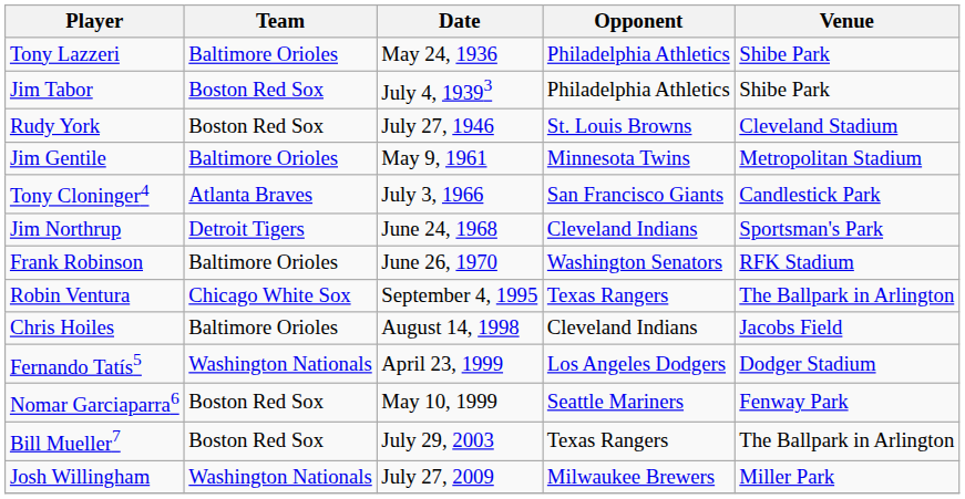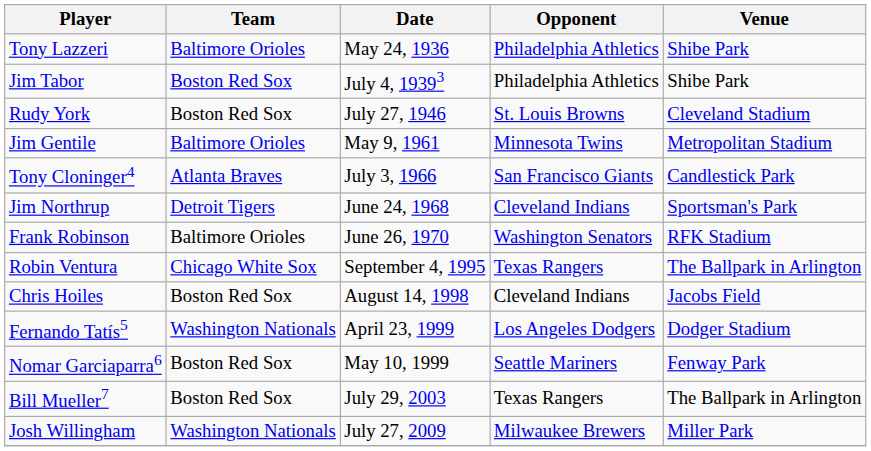 <table class="wikitable">
 <tr>
 <th>Player</th>
 <th> Team</th>
 <th>Date</th>
 <th>Opponent</th>
 <th>Venue</th>
 </tr>
 <tr>
 <td><a href='#'>Tony Lazzeri</a></td>
 <td><a href='#'>Baltimore Orioles</a></td>
 <td>May 24, <a href='#'>1936</a></td>
 <td><a href='#'>Philadelphia Athletics</a></td>
 <td><a href='#'>Shibe Park</a></td>
 </tr>
 <tr>
 <td><a href='#'>Jim Tabor</a></td>
 <td><a href='#'>Boston Red Sox</a></td>
 <td>July 4, <a href='#'>1939</a><a href='#'><sup>3</sup></a></td>
 <td>Philadelphia Athletics</td>
 <td>Shibe Park</td>
 </tr>
 <tr>
 <td><a href='#'>Rudy York</a></td>
 <td>Boston Red Sox</td>
 <td>July 27, <a href='#'>1946</a></td>
 <td><a href='#'>St. Louis Browns</a></td>
 <td><a href='#'>Cleveland Stadium</a></td>
 </tr>
 <tr>
 <td><a href='#'>Jim Gentile</a></td>
 <td><a href='#'>Baltimore Orioles</a></td>
 <td>May 9, <a href='#'>1961</a></td>
 <td><a href='#'>Minnesota Twins</a></td>
 <td><a href='#'>Metropolitan Stadium</a></td>
 </tr>
 <tr>
 <td><a href='#'>Tony Cloninger</a><a href='#'><sup>4</sup></a></td>
 <td><a href='#'>Atlanta Braves</a></td>
 <td>July 3, <a href='#'>1966</a></td>
 <td><a href='#'>San Francisco Giants</a></td>
 <td><a href='#'>Candlestick Park</a></td>
 </tr>
 <tr>
 <td><a href='#'>Jim Northrup</a></td>
 <td><a href='#'>Detroit Tigers</a></td>
 <td>June 24, <a href='#'>1968</a></td>
 <td><a href='#'>Cleveland Indians</a></td>
 <td><a href='#'>Sportsman's Park</a></td>
 </tr>
 <tr>
 <td><a href='#'>Frank Robinson</a></td>
 <td>Baltimore Orioles</td>
 <td>June 26, <a href='#'>1970</a></td>
 <td><a href='#'>Washington Senators</a></td>
 <td><a href='#'>RFK Stadium</a></td>
 </tr>
 <tr>
 <td><a href='#'>Robin Ventura</a></td>
 <td><a href='#'>Chicago White Sox</a></td>
 <td>September 4, <a href='#'>1995</a></td>
 <td><a href='#'>Texas Rangers</a></td>
 <td><a href='#'>The Ballpark in Arlington</a></td>
 </tr>
 <tr>
 <td><a href='#'>Chris Hoiles</a></td>
-<td>Baltimore Orioles</td>
+<td>Boston Red Sox</td>
 <td>August 14, <a href='#'>1998</a></td>
 <td>Cleveland Indians</td>
 <td><a href='#'>Jacobs Field</a></td>
 </tr>
 <tr>
 <td><a href='#'>Fernando Tatís</a><a href='#'><sup>5</sup></a></td>
 <td><a href='#'>Washington Nationals</a></td>
 <td>April 23, <a href='#'>1999</a></td>
 <td><a href='#'>Los Angeles Dodgers</a></td>
 <td><a href='#'>Dodger Stadium</a></td>
 </tr>
 <tr>
 <td><a href='#'>Nomar Garciaparra</a><a href='#'><sup>6</sup></a></td>
 <td>Boston Red Sox</td>
 <td>May 10, 1999</td>
 <td><a href='#'>Seattle Mariners</a></td>
 <td><a href='#'>Fenway Park</a></td>
 </tr>
 <tr>
 <td><a href='#'>Bill Mueller</a><a href='#'><sup>7</sup></a></td>
 <td>Boston Red Sox</td>
 <td>July 29, <a href='#'>2003</a></td>
 <td>Texas Rangers</td>
 <td>The Ballpark in Arlington</td>
 </tr>
 <tr>
 <td><a href='#'>Josh Willingham</a></td>
 <td><a href='#'>Washington Nationals</a></td>
 <td>July 27, <a href='#'>2009</a></td>
 <td><a href='#'>Milwaukee Brewers</a></td>
 <td><a href='#'>Miller Park</a></td>
 </tr>
 <tr>
 </tr>
 </table>
